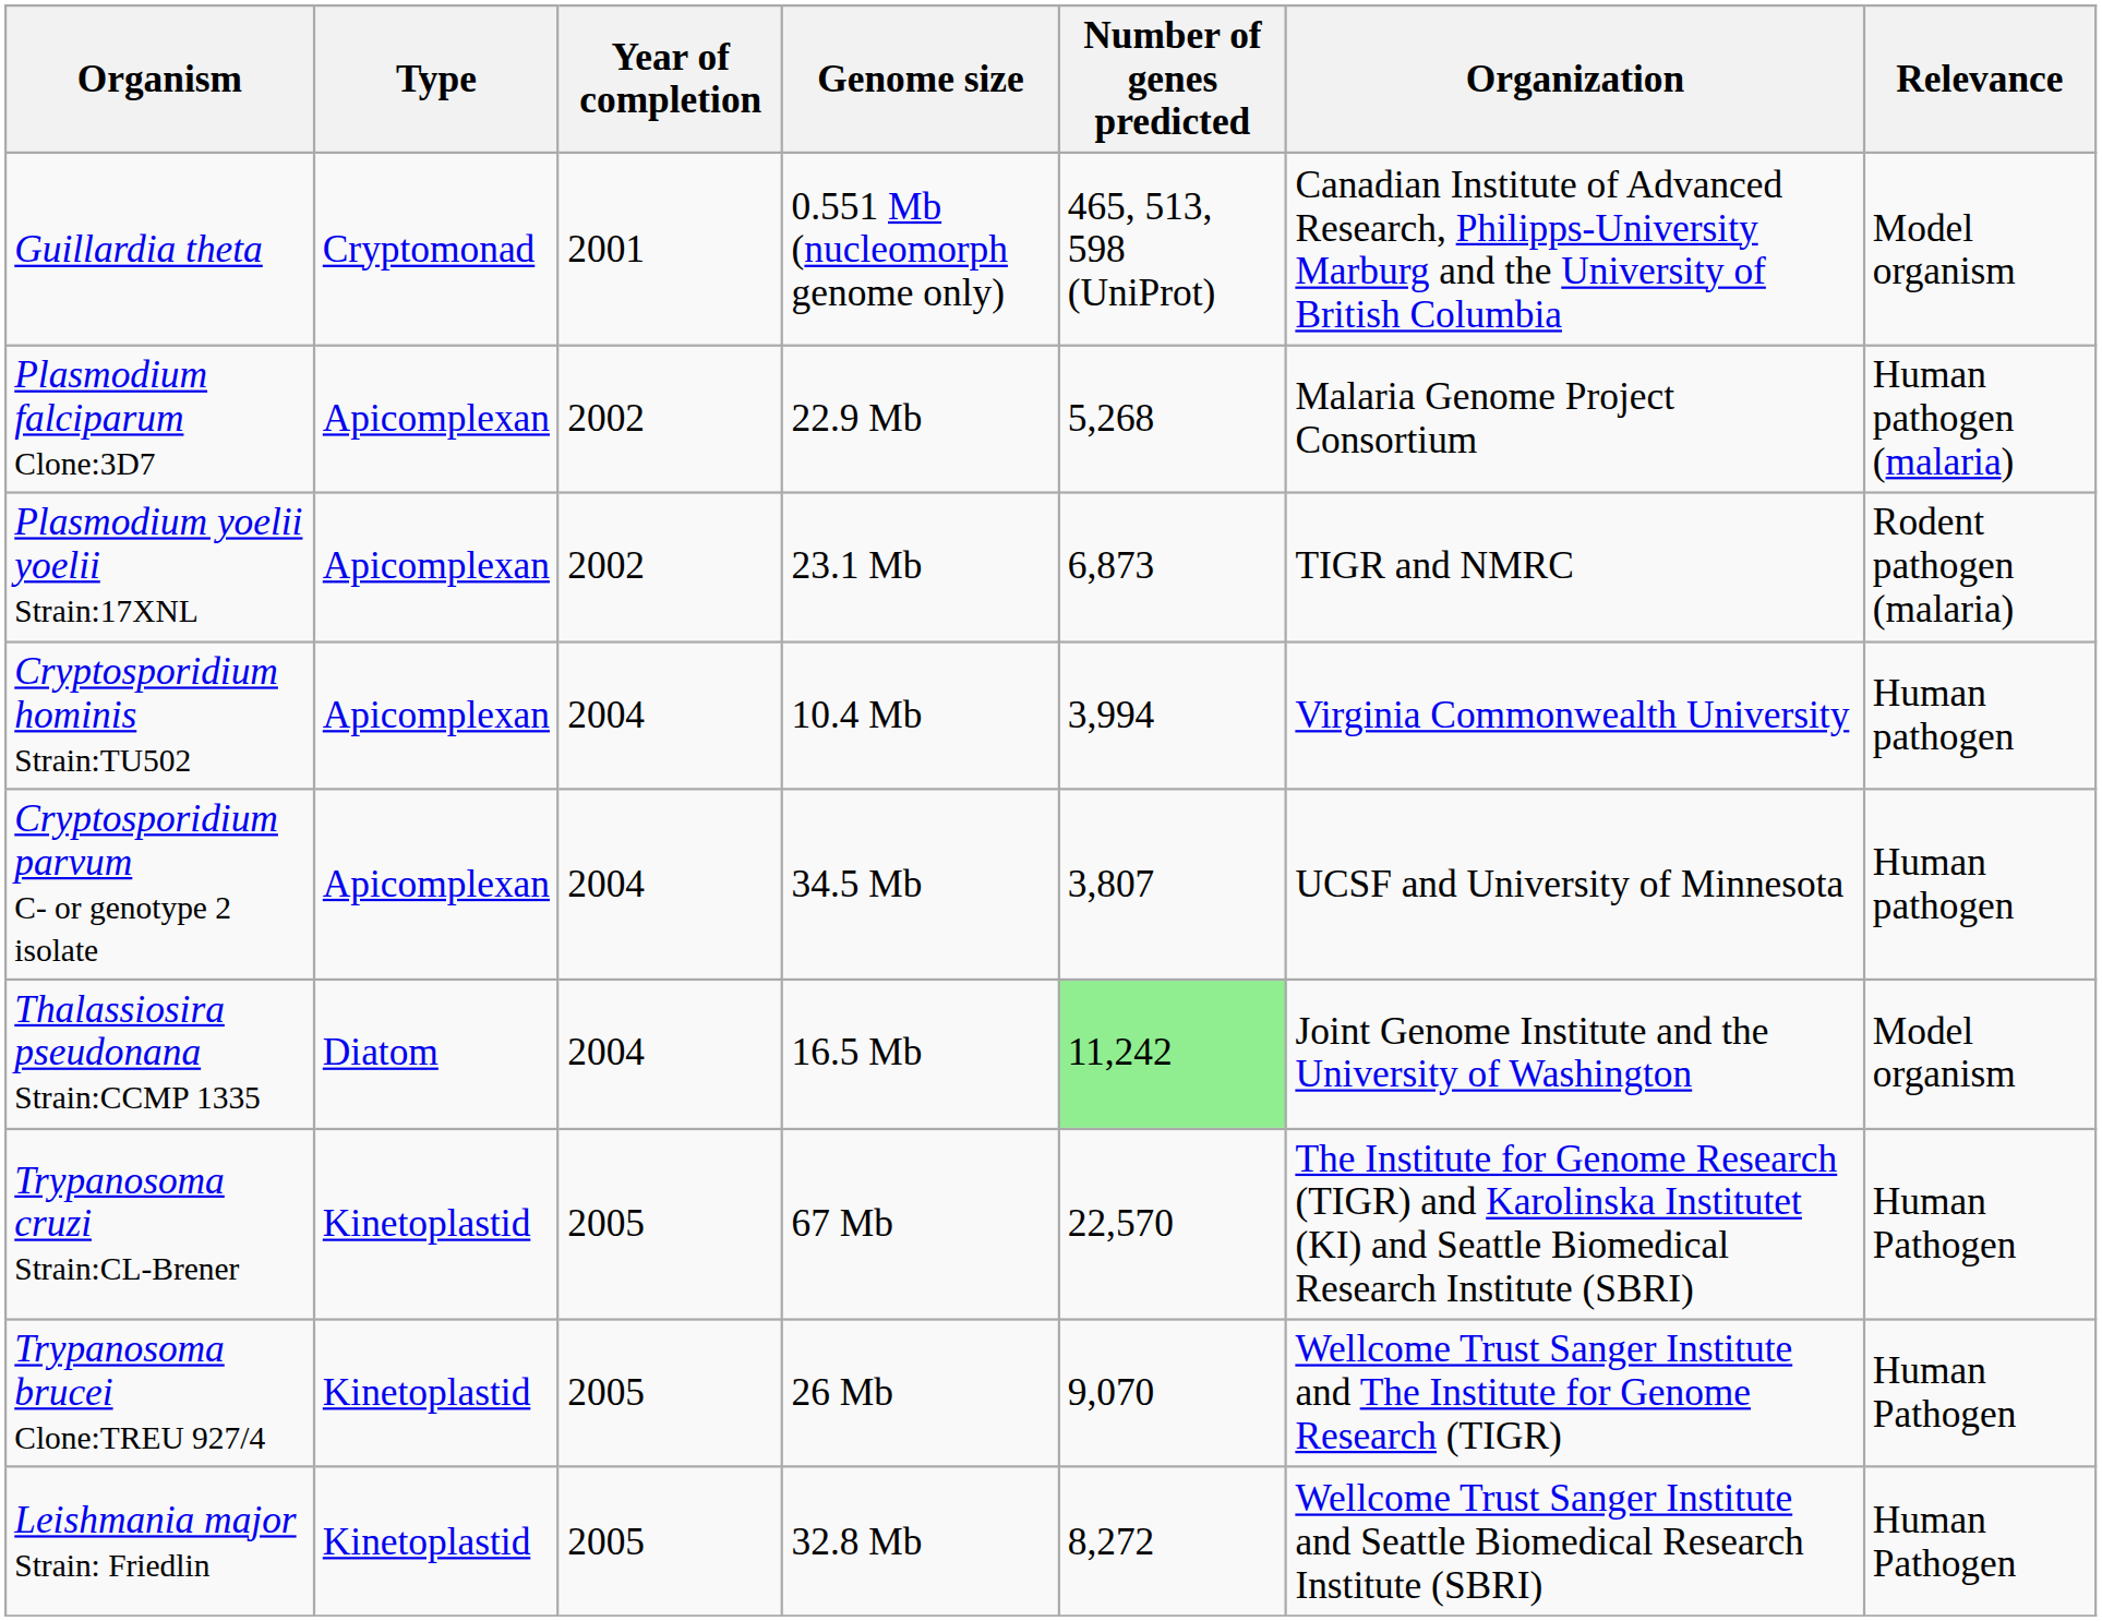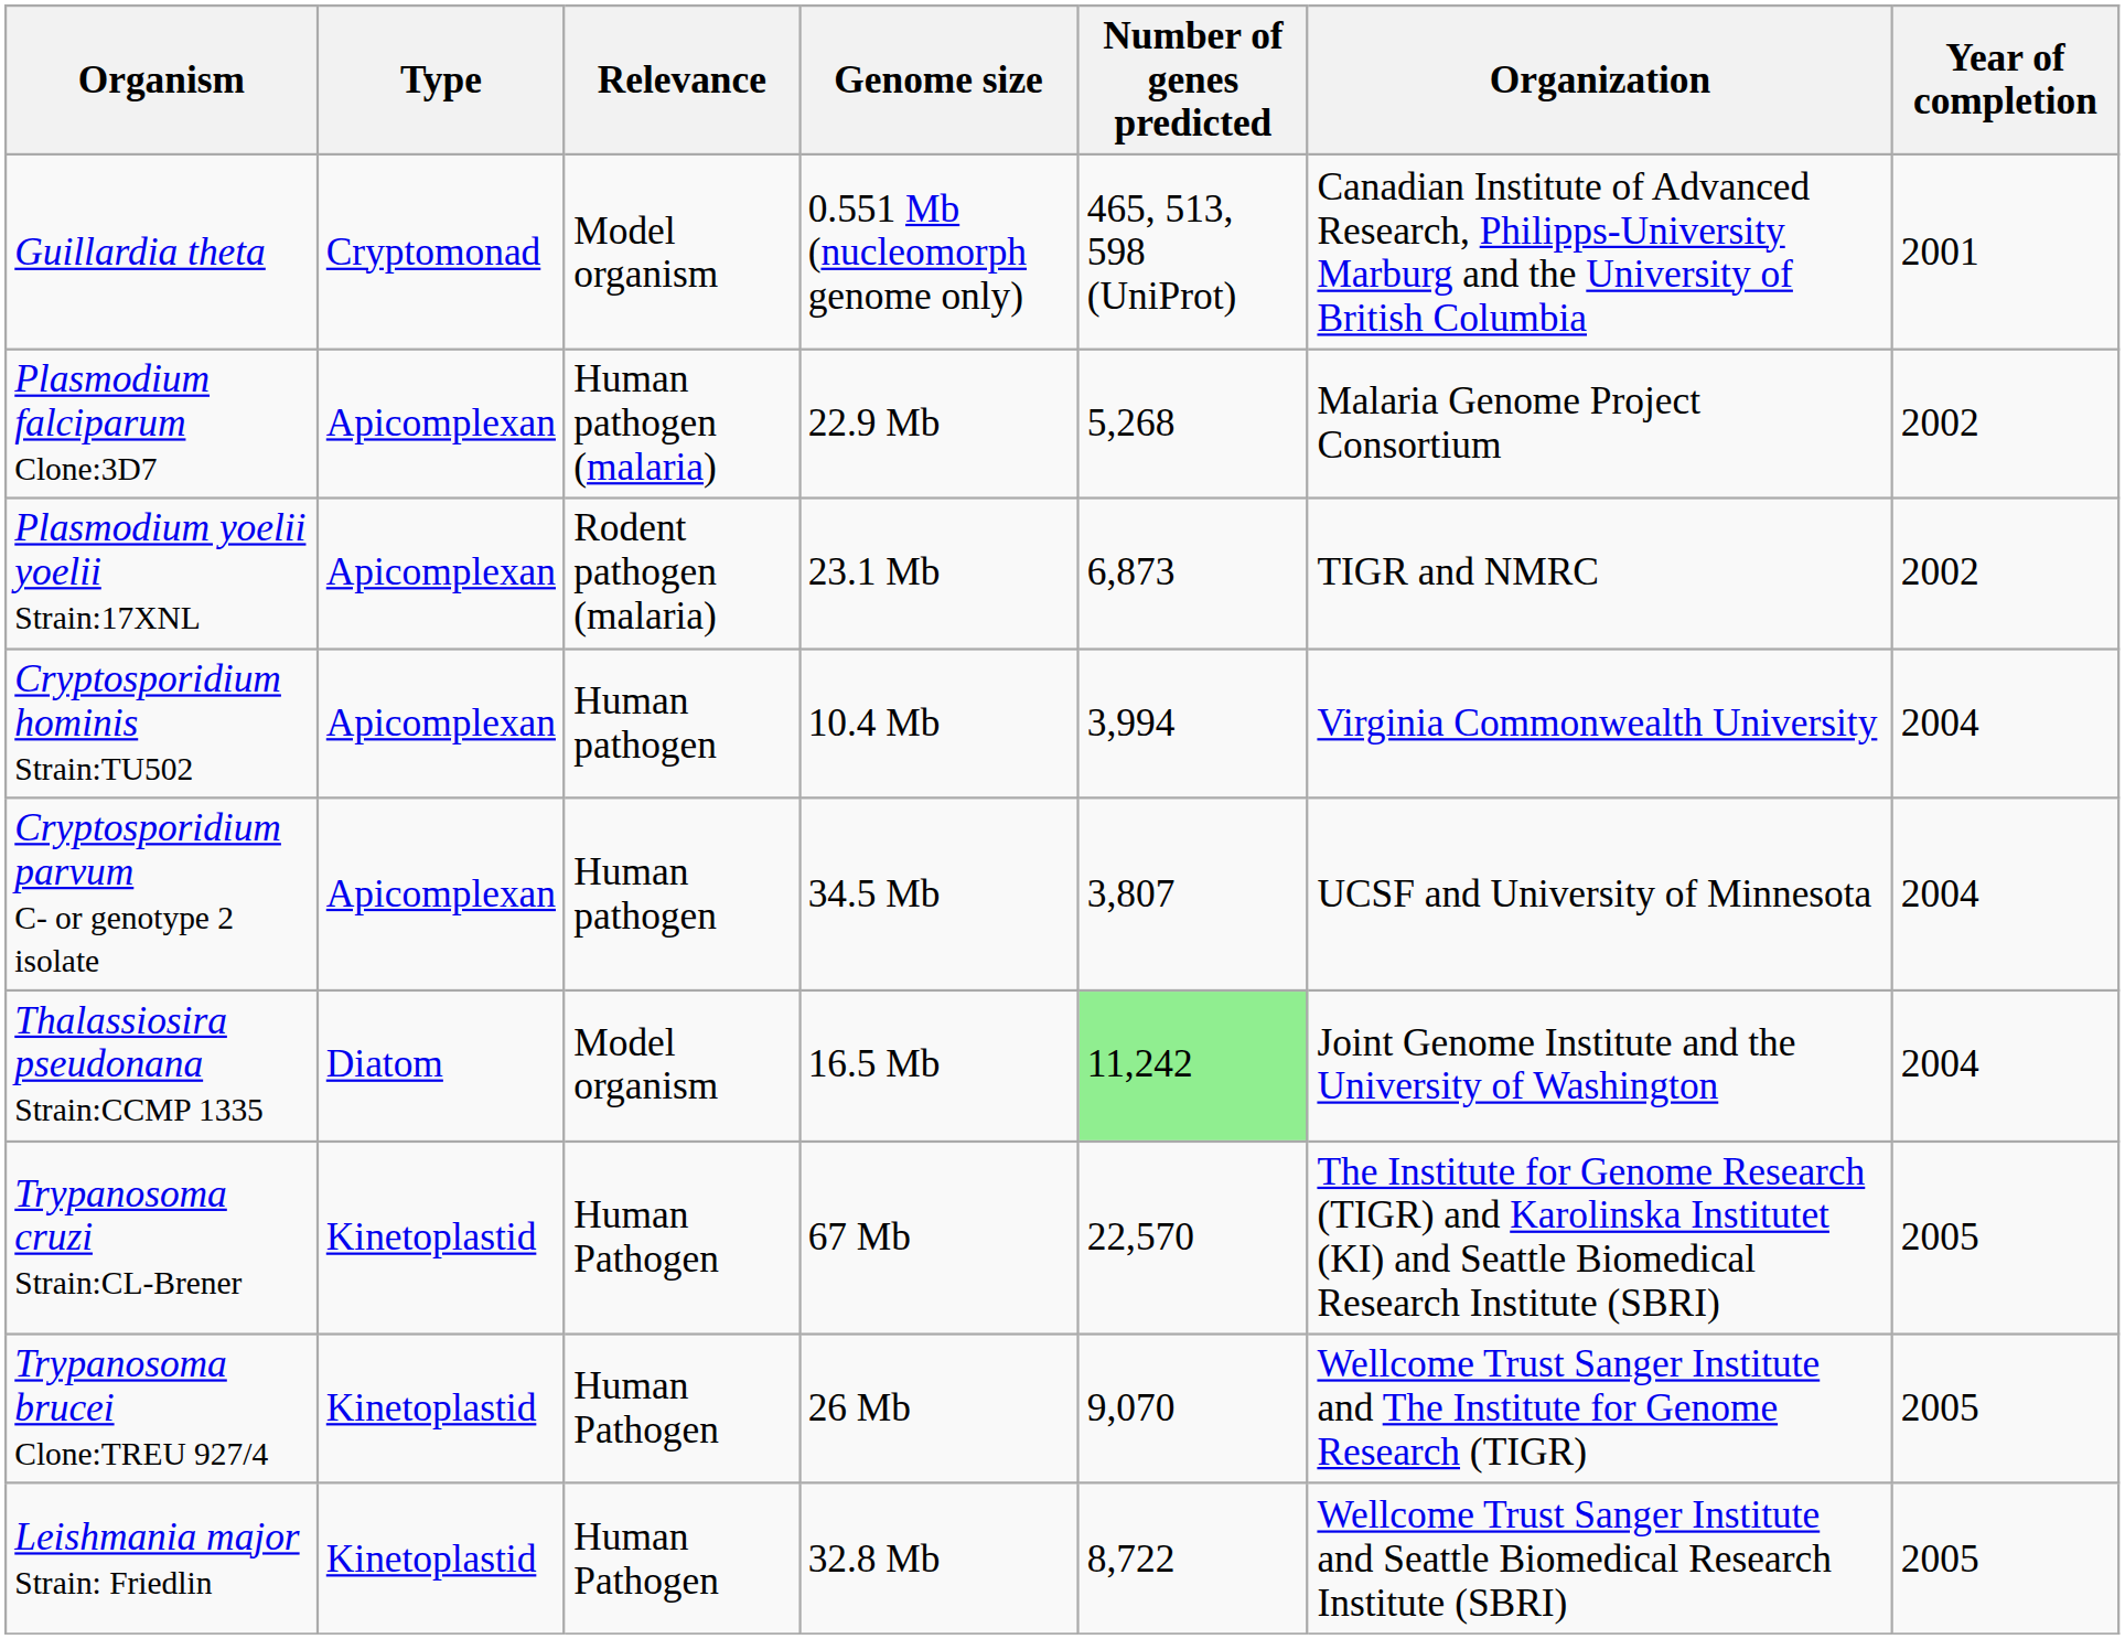 <table class="wikitable sortable" style="border:1px solid #aaa;">
 <tr>
 <th>Organism</th>
 <th>Type</th>
-<th>Year of completion</th>
+<th>Relevance</th>
 <th>Genome size</th>
 <th>Number of genes predicted</th>
 <th>Organization</th>
-<th>Relevance</th>
+<th>Year of completion</th>
 </tr>
 <tr>
 <td><em><a href='#'>Guillardia theta</a></em></td>
 <td><a href='#'>Cryptomonad</a></td>
-<td>2001</td>
+<td>Model organism</td>
 <td>0.551 <a href='#'>Mb</a><br>(<a href='#'>nucleomorph</a> genome only)</td>
 <td>465, 513, 598 (UniProt)</td>
 <td>Canadian Institute of Advanced Research, <a href='#'>Philipps-University Marburg</a> and the <a href='#'>University of British Columbia</a></td>
-<td>Model organism</td>
+<td>2001</td>
 </tr>
 <tr>
 <td><em><a href='#'>Plasmodium falciparum</a></em><br><small>Clone:3D7</small></td>
 <td><a href='#'>Apicomplexan</a></td>
-<td>2002</td>
+<td>Human pathogen (<a href='#'>malaria</a>)</td>
 <td>22.9 Mb</td>
 <td>5,268</td>
 <td>Malaria Genome Project Consortium</td>
-<td>Human pathogen (<a href='#'>malaria</a>)</td>
+<td>2002</td>
 </tr>
 <tr>
 <td><em><a href='#'>Plasmodium yoelii yoelii</a></em><br><small>Strain:17XNL</small></td>
 <td><a href='#'>Apicomplexan</a></td>
-<td>2002</td>
+<td>Rodent pathogen (malaria)</td>
 <td>23.1 Mb</td>
 <td>6,873</td>
 <td>TIGR and NMRC</td>
-<td>Rodent pathogen (malaria)</td>
+<td>2002</td>
 </tr>
 <tr>
 <td><em><a href='#'>Cryptosporidium hominis</a></em><br><small>Strain:TU502</small></td>
 <td><a href='#'>Apicomplexan</a></td>
-<td>2004</td>
+<td>Human pathogen</td>
 <td>10.4 Mb</td>
 <td>3,994</td>
 <td><a href='#'>Virginia Commonwealth University</a></td>
-<td>Human pathogen</td>
+<td>2004</td>
 </tr>
 <tr>
 <td><em><a href='#'>Cryptosporidium parvum</a></em><br><small>C- or genotype 2 isolate</small></td>
 <td><a href='#'>Apicomplexan</a></td>
-<td>2004</td>
+<td>Human pathogen</td>
 <td>34.5 Mb</td>
 <td>3,807</td>
 <td>UCSF and University of Minnesota</td>
-<td>Human pathogen</td>
+<td>2004</td>
 </tr>
 <tr>
 <td><em><a href='#'>Thalassiosira pseudonana</a></em><br><small>Strain:CCMP 1335</small></td>
 <td><a href='#'>Diatom</a></td>
-<td>2004</td>
+<td>Model organism</td>
 <td>16.5 Mb</td>
 <td style="background: lightgreen;">11,242</td>
 <td>Joint Genome Institute and the <a href='#'>University of Washington</a></td>
-<td>Model organism</td>
+<td>2004</td>
 </tr>
 <tr>
 <td><em><a href='#'>Trypanosoma cruzi</a></em><br><small>Strain:CL-Brener</small></td>
 <td><a href='#'>Kinetoplastid</a></td>
-<td>2005</td>
+<td>Human Pathogen</td>
 <td>67 Mb</td>
 <td>22,570</td>
 <td><a href='#'>The Institute for Genome Research</a> (TIGR) and <a href='#'>Karolinska Institutet</a> (KI) and Seattle Biomedical Research Institute (SBRI)</td>
-<td>Human Pathogen</td>
+<td>2005</td>
 </tr>
 <tr>
 <td><em><a href='#'>Trypanosoma brucei</a></em><br><small>Clone:TREU 927/4</small></td>
 <td><a href='#'>Kinetoplastid</a></td>
-<td>2005</td>
+<td>Human Pathogen</td>
 <td>26 Mb</td>
 <td>9,070</td>
 <td><a href='#'>Wellcome Trust Sanger Institute</a> and <a href='#'>The Institute for Genome Research</a> (TIGR)</td>
-<td>Human Pathogen</td>
+<td>2005</td>
 </tr>
 <tr>
 <td><em><a href='#'>Leishmania major</a></em><br><small>Strain: Friedlin</small></td>
 <td><a href='#'>Kinetoplastid</a></td>
+<td>Human Pathogen</td>
+<td>32.8 Mb</td>
+<td>8,722</td>
+<td><a href='#'>Wellcome Trust Sanger Institute</a> and Seattle Biomedical Research Institute (SBRI)</td>
 <td>2005</td>
-<td>32.8 Mb</td>
-<td>8,272</td>
-<td><a href='#'>Wellcome Trust Sanger Institute</a> and Seattle Biomedical Research Institute (SBRI)</td>
-<td>Human Pathogen</td>
 </tr>
 </table>
